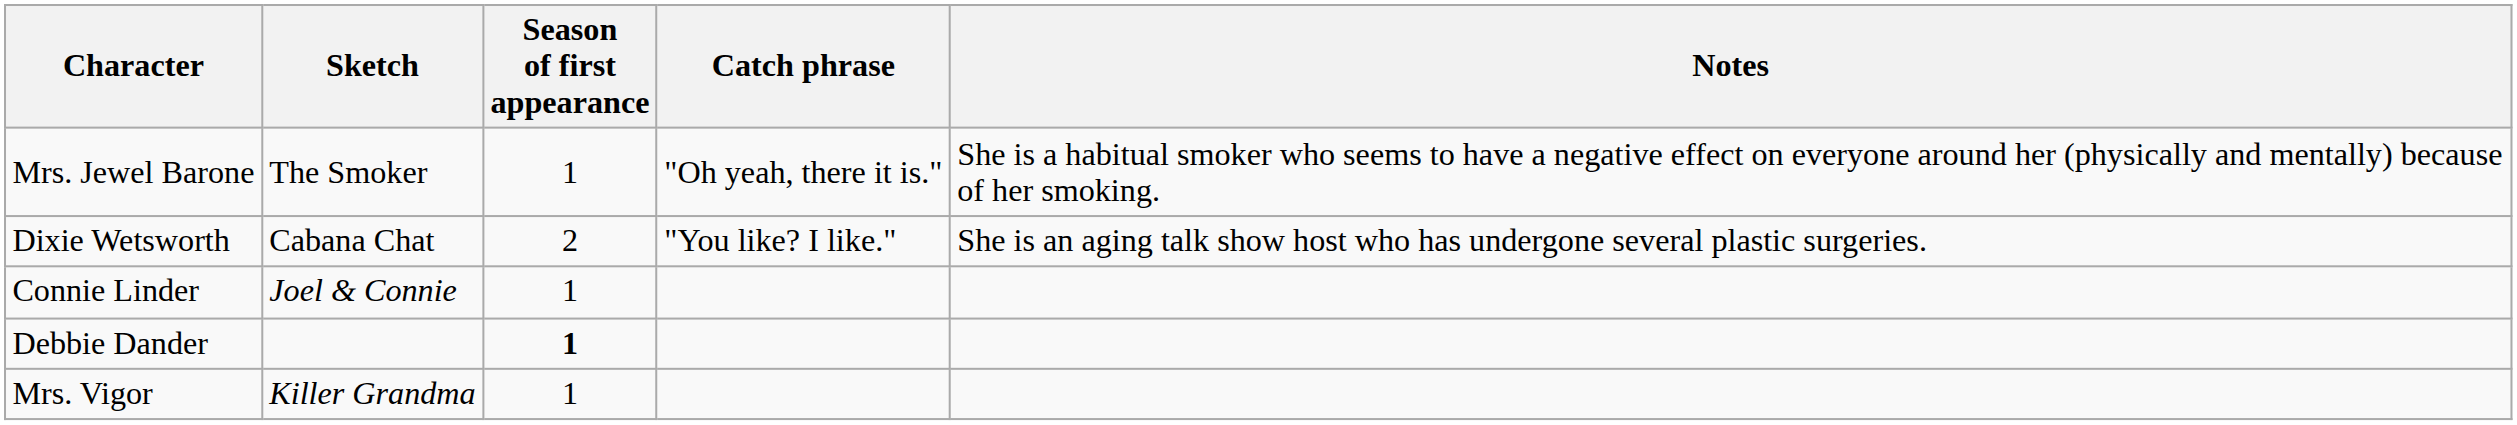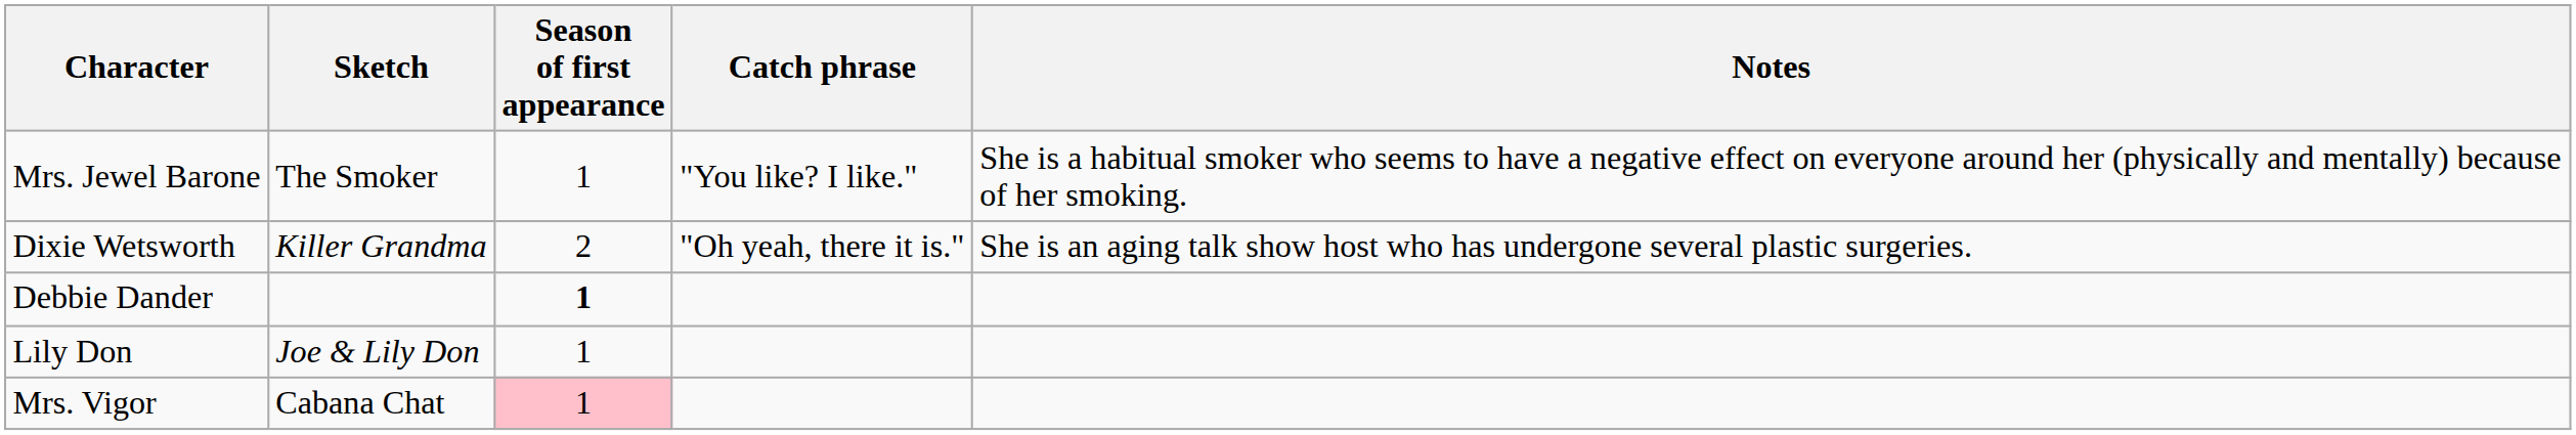 <table class="wikitable">
 <tr>
 <th>Character</th>
 <th>Sketch</th>
 <th>Season<br>of first<br>appearance</th>
 <th>Catch phrase</th>
 <th>Notes</th>
 </tr>
 <tr>
 <td style="white-space: nowrap;">Mrs. Jewel Barone</td>
 <td>The Smoker</td>
 <td style="text-align:center;">1</td>
-<td style="white-space: nowrap;">"Oh yeah, there it is."</td>
+<td>"You like? I like."</td>
 <td>She is a habitual smoker who seems to have a negative effect on everyone around her (physically and mentally) because of her smoking.</td>
 </tr>
 <tr>
 <td>Dixie Wetsworth</td>
-<td>Cabana Chat</td>
+<td style="white-space: nowrap;"><em>Killer Grandma</em></td>
 <td style="text-align:center;">2</td>
-<td>"You like? I like."</td>
+<td style="white-space: nowrap;">"Oh yeah, there it is."</td>
 <td>She is an aging talk show host who has undergone several plastic surgeries.</td>
-</tr>
-<tr>
-<td>Connie Linder</td>
-<td><em>Joel & Connie</em></td>
-<td style="text-align:center;">1</td>
-<td></td>
-<td></td>
 </tr>
 <tr>
 <td>Debbie Dander</td>
 <td></td>
 <td style="text-align:center;"><strong>1</strong></td>
 <td></td>
 <td></td>
 </tr>
 <tr>
-<td>Mrs. Vigor</td>
-<td style="white-space: nowrap;"><em>Killer Grandma</em></td>
+<td>Lily Don</td>
+<td><em>Joe & Lily Don</em></td>
 <td style="text-align:center;">1</td>
 <td></td>
 <td></td>
 </tr>
+<tr>
+<td>Mrs. Vigor</td>
+<td>Cabana Chat</td>
+<td style="background: pink; text-align:center;">1</td>
+<td></td>
+<td></td>
+</tr>
 </table>
